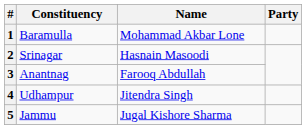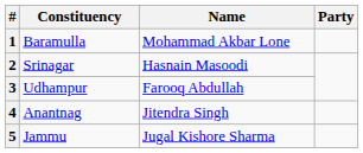 <table class="wikitable sortable">
 <tr>
 <th>#</th>
 <th style="width:120px">Constituency</th>
 <th style="width:180px">Name</th>
 <th colspan=2>Party</th>
 </tr>
 <tr>
 <th>1</th>
 <td><a href='#'>Baramulla</a></td>
 <td><a href='#'>Mohammad Akbar Lone</a></td>
 <td></td>
 </tr>
 <tr>
 <th>2</th>
 <td><a href='#'>Srinagar</a></td>
 <td><a href='#'>Hasnain Masoodi</a></td>
 </tr>
 <tr>
 <th>3</th>
-<td><a href='#'>Anantnag</a></td>
+<td><a href='#'>Udhampur</a></td>
 <td><a href='#'>Farooq Abdullah</a></td>
 </tr>
 <tr>
 <th>4</th>
-<td><a href='#'>Udhampur</a></td>
+<td><a href='#'>Anantnag</a></td>
 <td><a href='#'>Jitendra Singh</a></td>
 <td></td>
 </tr>
 <tr>
 <th>5</th>
 <td><a href='#'>Jammu</a></td>
 <td><a href='#'>Jugal Kishore Sharma</a></td>
 </tr>
 </table>
